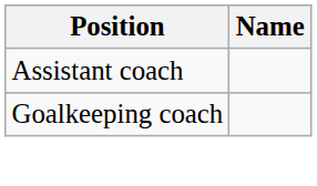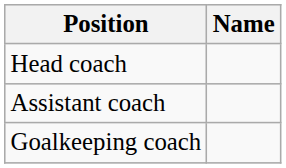 <table class="wikitable">
 <tr>
 <th>Position</th>
 <th>Name</th>
+</tr>
+<tr>
+<td>Head coach</td>
+<td></td>
 </tr>
 <tr>
 <td>Assistant coach</td>
 <td></td>
 </tr>
 <tr>
 <td>Goalkeeping coach</td>
 <td></td>
 </tr>
 </table>
